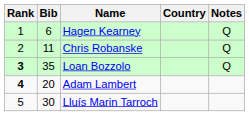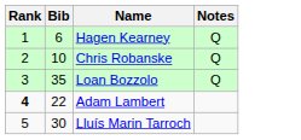 <table class="wikitable" style="text-align:center;">
 <tr>
 <th>Rank</th>
 <th>Bib</th>
 <th>Name</th>
-<th>Country</th>
 <th>Notes</th>
 </tr>
 <tr bgcolor=ccffcc>
 <td>1</td>
 <td>6</td>
 <td align="left"><a href='#'>Hagen Kearney</a></td>
-<td align="left"></td>
 <td>Q</td>
 </tr>
 <tr bgcolor=ccffcc>
 <td>2</td>
-<td>11</td>
+<td>10</td>
 <td align="left"><a href='#'>Chris Robanske</a></td>
-<td align="left"></td>
 <td>Q</td>
 </tr>
 <tr bgcolor=ccffcc>
-<td><strong>3</strong></td>
+<td>3</td>
 <td>35</td>
 <td align="left"><a href='#'>Loan Bozzolo</a></td>
-<td align="left"></td>
 <td>Q</td>
 </tr>
 <tr>
 <td><strong>4</strong></td>
-<td>20</td>
+<td>22</td>
 <td align="left"><a href='#'>Adam Lambert</a></td>
-<td align="left"></td>
 <td></td>
 </tr>
 <tr>
 <td>5</td>
 <td>30</td>
 <td align="left"><a href='#'>Lluís Marin Tarroch</a></td>
-<td align="left"></td>
 <td></td>
 </tr>
 </table>
